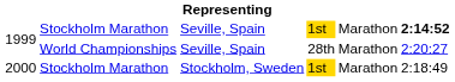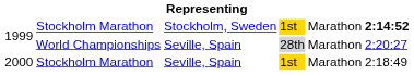 <table>
 <tr>
 <th colspan="6">Representing </th>
 </tr>
 <tr>
 <td rowspan=2>1999</td>
 <td><a href='#'>Stockholm Marathon</a></td>
-<td><a href='#'>Seville, Spain</a></td>
+<td><a href='#'>Stockholm, Sweden</a></td>
 <td bgcolor="gold">1st</td>
 <td>Marathon</td>
 <td><strong>2:14:52</strong></td>
 </tr>
 <tr>
 <td><a href='#'>World Championships</a></td>
 <td><a href='#'>Seville, Spain</a></td>
-<td>28th</td>
+<td style="background: lightgrey;">28th</td>
 <td>Marathon</td>
 <td><a href='#'>2:20:27</a></td>
 </tr>
 <tr>
 <td>2000</td>
 <td><a href='#'>Stockholm Marathon</a></td>
-<td><a href='#'>Stockholm, Sweden</a></td>
+<td><a href='#'>Seville, Spain</a></td>
 <td bgcolor="gold">1st</td>
 <td>Marathon</td>
 <td>2:18:49</td>
 </tr>
 </table>
